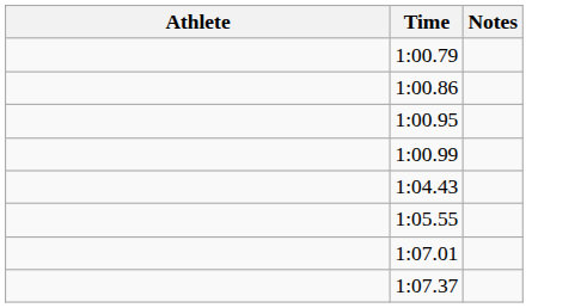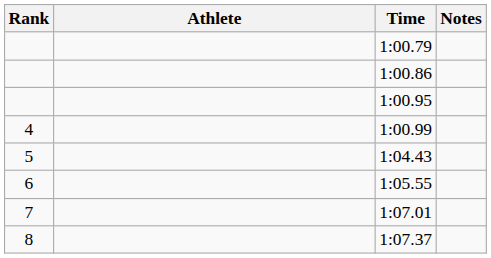 <table class="wikitable" style="text-align:center">
 <tr>
+<th>Rank</th>
 <th Style="width:18em">Athlete</th>
 <th>Time</th>
 <th>Notes</th>
 </tr>
 <tr>
+<td></td>
 <td style="text-align:left"></td>
 <td>1:00.79</td>
 <td></td>
 </tr>
 <tr>
+<td></td>
 <td style="text-align:left"></td>
 <td>1:00.86</td>
 <td></td>
 </tr>
 <tr>
+<td></td>
 <td style="text-align:left"></td>
 <td>1:00.95</td>
 <td></td>
 </tr>
 <tr>
+<td>4</td>
 <td style="text-align:left"></td>
 <td>1:00.99</td>
 <td></td>
 </tr>
 <tr>
+<td>5</td>
 <td style="text-align:left"></td>
 <td>1:04.43</td>
 <td></td>
 </tr>
 <tr>
+<td>6</td>
 <td style="text-align:left"></td>
 <td>1:05.55</td>
 <td></td>
 </tr>
 <tr>
+<td>7</td>
 <td style="text-align:left"></td>
 <td>1:07.01</td>
 <td></td>
 </tr>
 <tr>
+<td>8</td>
 <td style="text-align:left"></td>
 <td>1:07.37</td>
 <td></td>
 </tr>
 </table>
